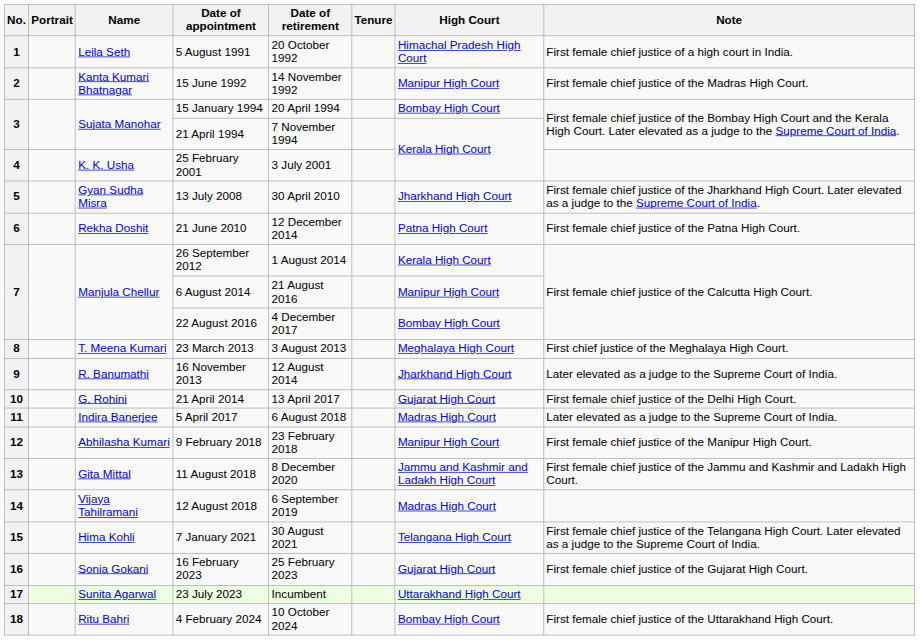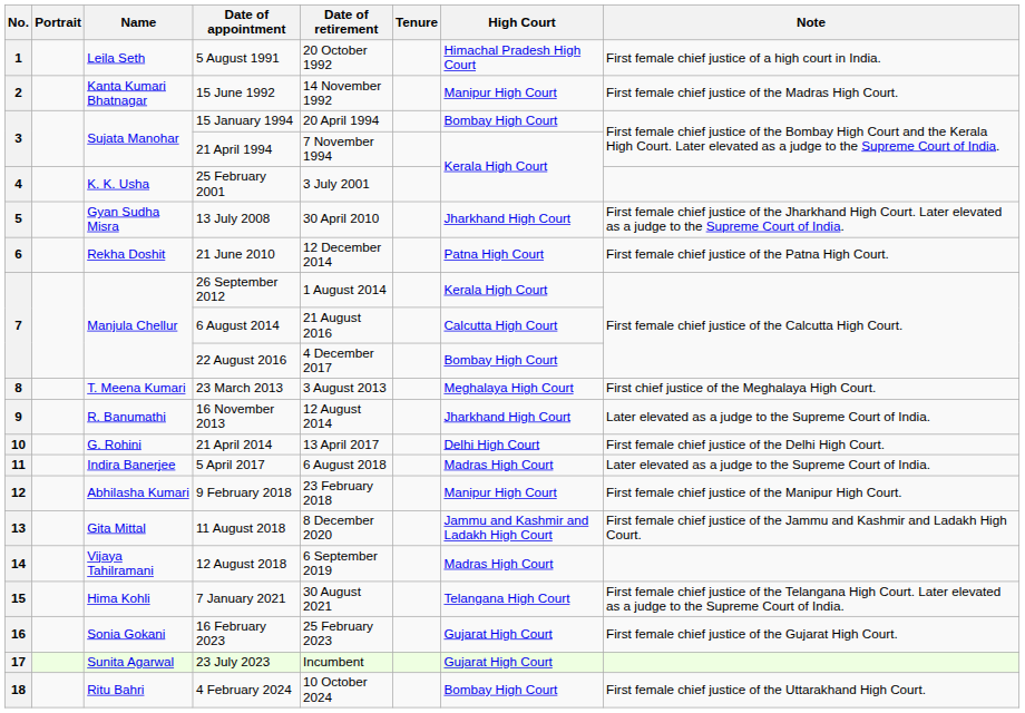 <table class="wikitable sortable">
 <tr>
 <th scope="col">No.</th>
 <th>Portrait</th>
 <th scope="col">Name</th>
 <th scope="col">Date of appointment</th>
 <th scope="col">Date of retirement</th>
 <th>Tenure</th>
 <th>High Court</th>
 <th>Note</th>
 </tr>
 <tr>
 <th>1</th>
 <td></td>
 <td><a href='#'>Leila Seth</a></td>
 <td>5 August 1991</td>
 <td>20 October 1992</td>
 <td></td>
 <td><a href='#'>Himachal Pradesh High Court</a></td>
 <td>First female chief justice of a high court in India.</td>
 </tr>
 <tr>
 <th>2</th>
 <td></td>
 <td><a href='#'>Kanta Kumari Bhatnagar</a></td>
 <td>15 June 1992</td>
 <td>14 November 1992</td>
 <td></td>
 <td><a href='#'>Manipur High Court</a></td>
 <td>First female chief justice of the Madras High Court.</td>
 </tr>
 <tr>
 <th rowspan="2">3</th>
 <td rowspan="2"></td>
 <td rowspan="2"><a href='#'>Sujata Manohar</a></td>
 <td>15 January 1994</td>
 <td>20 April 1994</td>
 <td></td>
 <td><a href='#'>Bombay High Court</a></td>
 <td rowspan="2">First female chief justice of the Bombay High Court and the Kerala High Court. Later elevated as a judge to the <a href='#'>Supreme Court of India</a>.</td>
 </tr>
 <tr>
 <td>21 April 1994</td>
 <td>7 November 1994</td>
 <td></td>
 <td rowspan="2"><a href='#'>Kerala High Court</a></td>
 </tr>
 <tr>
 <th>4</th>
 <td></td>
 <td><a href='#'>K. K. Usha</a></td>
 <td>25 February 2001</td>
 <td>3 July 2001</td>
 <td></td>
 <td></td>
 </tr>
 <tr>
 <th>5</th>
 <td></td>
 <td><a href='#'>Gyan Sudha Misra</a></td>
 <td>13 July 2008</td>
 <td>30 April 2010</td>
 <td></td>
 <td><a href='#'>Jharkhand High Court</a></td>
 <td>First female chief justice of the Jharkhand High Court. Later elevated as a judge to the <a href='#'>Supreme Court of India</a>.</td>
 </tr>
 <tr>
 <th>6</th>
 <td></td>
 <td><a href='#'>Rekha Doshit</a></td>
 <td>21 June 2010</td>
 <td>12 December 2014</td>
 <td></td>
 <td><a href='#'>Patna High Court</a></td>
 <td>First female chief justice of the Patna High Court.</td>
 </tr>
 <tr>
 <th rowspan="3">7</th>
 <td rowspan="3"></td>
 <td rowspan="3"><a href='#'>Manjula Chellur</a></td>
 <td>26 September 2012</td>
 <td>1 August 2014</td>
 <td></td>
 <td><a href='#'>Kerala High Court</a></td>
 <td rowspan="3">First female chief justice of the Calcutta High Court.</td>
 </tr>
 <tr>
 <td>6 August 2014</td>
 <td>21 August 2016</td>
 <td></td>
-<td><a href='#'>Manipur High Court</a></td>
+<td><a href='#'>Calcutta High Court</a></td>
 </tr>
 <tr>
 <td>22 August 2016</td>
 <td>4 December 2017</td>
 <td></td>
 <td><a href='#'>Bombay High Court</a></td>
 </tr>
 <tr>
 <th>8</th>
 <td></td>
 <td><a href='#'>T. Meena Kumari</a></td>
 <td>23 March 2013</td>
 <td>3 August 2013</td>
 <td></td>
 <td><a href='#'>Meghalaya High Court</a></td>
 <td>First chief justice of the Meghalaya High Court.</td>
 </tr>
 <tr>
 <th>9</th>
 <td></td>
 <td><a href='#'>R. Banumathi</a></td>
 <td>16 November 2013</td>
 <td>12 August 2014</td>
 <td></td>
 <td><a href='#'>Jharkhand High Court</a></td>
 <td>Later elevated as a judge to the Supreme Court of India.</td>
 </tr>
 <tr>
 <th>10</th>
 <td></td>
 <td><a href='#'>G. Rohini</a></td>
 <td>21 April 2014</td>
 <td>13 April 2017</td>
 <td></td>
-<td><a href='#'>Gujarat High Court</a></td>
+<td><a href='#'>Delhi High Court</a></td>
 <td>First female chief justice of the Delhi High Court.</td>
 </tr>
 <tr>
 <th>11</th>
 <td></td>
 <td><a href='#'>Indira Banerjee</a></td>
 <td>5 April 2017</td>
 <td>6 August 2018</td>
 <td></td>
 <td><a href='#'>Madras High Court</a></td>
 <td>Later elevated as a judge to the Supreme Court of India.</td>
 </tr>
 <tr>
 <th>12</th>
 <td></td>
 <td><a href='#'>Abhilasha Kumari</a></td>
 <td>9 February 2018</td>
 <td>23 February 2018</td>
 <td></td>
 <td><a href='#'>Manipur High Court</a></td>
 <td>First female chief justice of the Manipur High Court.</td>
 </tr>
 <tr>
 <th>13</th>
 <td></td>
 <td><a href='#'>Gita Mittal</a></td>
 <td>11 August 2018</td>
 <td>8 December 2020</td>
 <td></td>
 <td><a href='#'>Jammu and Kashmir and Ladakh High Court</a></td>
 <td>First female chief justice of the Jammu and Kashmir and Ladakh High Court.</td>
 </tr>
 <tr>
 <th>14</th>
 <td></td>
 <td><a href='#'>Vijaya Tahilramani</a></td>
 <td>12 August 2018</td>
 <td>6 September 2019</td>
 <td></td>
 <td><a href='#'>Madras High Court</a></td>
 <td></td>
 </tr>
 <tr>
 <th>15</th>
 <td></td>
 <td><a href='#'>Hima Kohli</a></td>
 <td>7 January 2021</td>
 <td>30 August 2021</td>
 <td></td>
 <td><a href='#'>Telangana High Court</a></td>
 <td>First female chief justice of the Telangana High Court. Later elevated as a judge to the Supreme Court of India.</td>
 </tr>
 <tr>
 <th>16</th>
 <td></td>
 <td><a href='#'>Sonia Gokani</a></td>
 <td>16 February 2023</td>
 <td>25 February 2023</td>
 <td></td>
 <td><a href='#'>Gujarat High Court</a></td>
 <td>First female chief justice of the Gujarat High Court.</td>
 </tr>
 <tr scope=row style="background:#EEFFE1">
 <th>17</th>
 <td></td>
 <td><a href='#'>Sunita Agarwal</a></td>
 <td>23 July 2023</td>
 <td>Incumbent</td>
 <td></td>
-<td><a href='#'>Uttarakhand High Court</a></td>
+<td><a href='#'>Gujarat High Court</a></td>
 <td></td>
 </tr>
 <tr>
 <th>18</th>
 <td></td>
 <td><a href='#'>Ritu Bahri</a></td>
 <td>4 February 2024</td>
 <td>10 October 2024</td>
 <td></td>
 <td><a href='#'>Bombay High Court</a></td>
 <td>First female chief justice of the Uttarakhand High Court.</td>
 </tr>
 </table>
